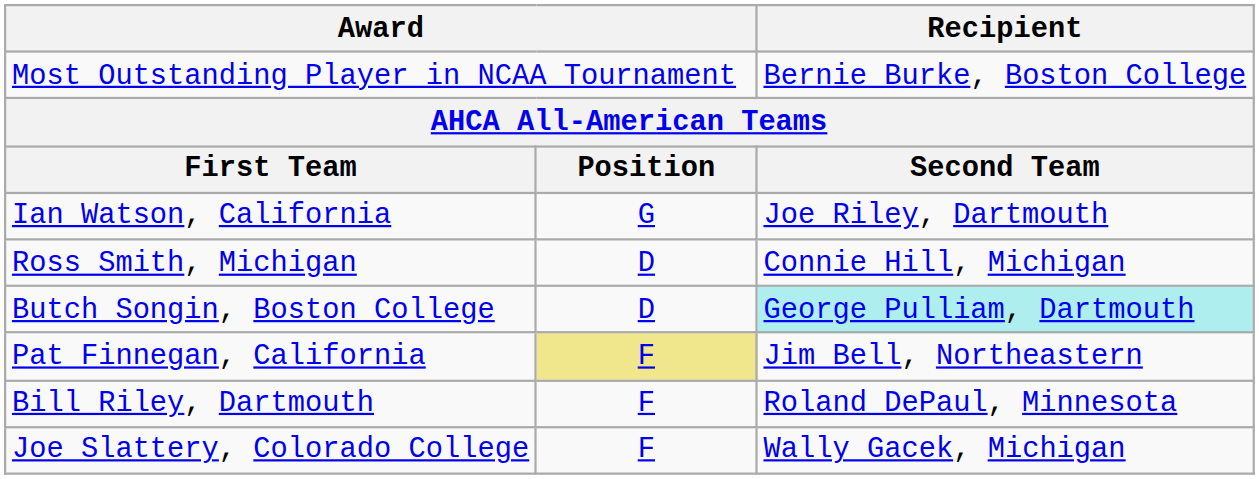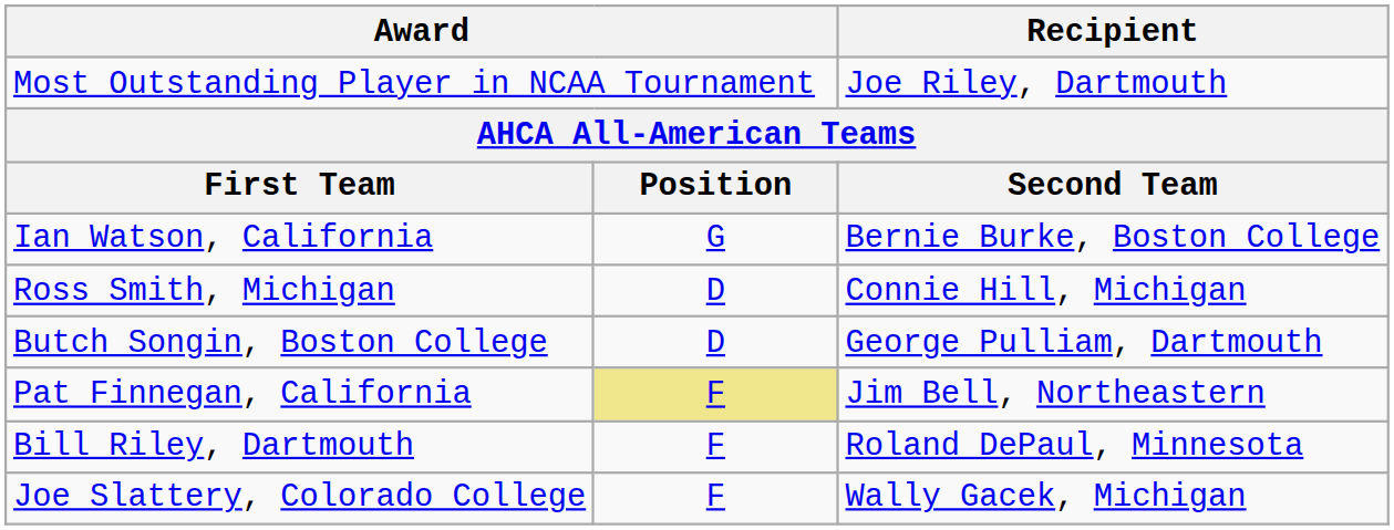 <table class="wikitable">
 <tr>
 <th colspan=2>Award</th>
 <th>Recipient</th>
 </tr>
 <tr>
 <td colspan=2><a href='#'>Most Outstanding Player in NCAA Tournament</a></td>
-<td><a href='#'>Bernie Burke</a>, <a href='#'>Boston College</a></td>
+<td><a href='#'>Joe Riley</a>, <a href='#'>Dartmouth</a></td>
 </tr>
 <tr>
 <th colspan=3><a href='#'>AHCA All-American Teams</a></th>
 </tr>
 <tr>
 <th>First Team</th>
 <th>  Position  </th>
 <th>Second Team</th>
 </tr>
 <tr>
 <td><a href='#'>Ian Watson</a>, <a href='#'>California</a></td>
 <td align=center><a href='#'>G</a></td>
-<td><a href='#'>Joe Riley</a>, <a href='#'>Dartmouth</a></td>
+<td><a href='#'>Bernie Burke</a>, <a href='#'>Boston College</a></td>
 </tr>
 <tr>
 <td><a href='#'>Ross Smith</a>, <a href='#'>Michigan</a></td>
 <td align=center><a href='#'>D</a></td>
 <td><a href='#'>Connie Hill</a>, <a href='#'>Michigan</a></td>
 </tr>
 <tr>
 <td><a href='#'>Butch Songin</a>, <a href='#'>Boston College</a></td>
 <td align=center><a href='#'>D</a></td>
-<td style="background: paleturquoise;"><a href='#'>George Pulliam</a>, <a href='#'>Dartmouth</a></td>
+<td><a href='#'>George Pulliam</a>, <a href='#'>Dartmouth</a></td>
 </tr>
 <tr>
 <td><a href='#'>Pat Finnegan</a>, <a href='#'>California</a></td>
 <td align=center style="background: khaki;"><a href='#'>F</a></td>
 <td><a href='#'>Jim Bell</a>, <a href='#'>Northeastern</a></td>
 </tr>
 <tr>
 <td><a href='#'>Bill Riley</a>, <a href='#'>Dartmouth</a></td>
 <td align=center><a href='#'>F</a></td>
 <td><a href='#'>Roland DePaul</a>, <a href='#'>Minnesota</a></td>
 </tr>
 <tr>
 <td><a href='#'>Joe Slattery</a>, <a href='#'>Colorado College</a></td>
 <td align=center><a href='#'>F</a></td>
 <td><a href='#'>Wally Gacek</a>, <a href='#'>Michigan</a></td>
 </tr>
 </table>
